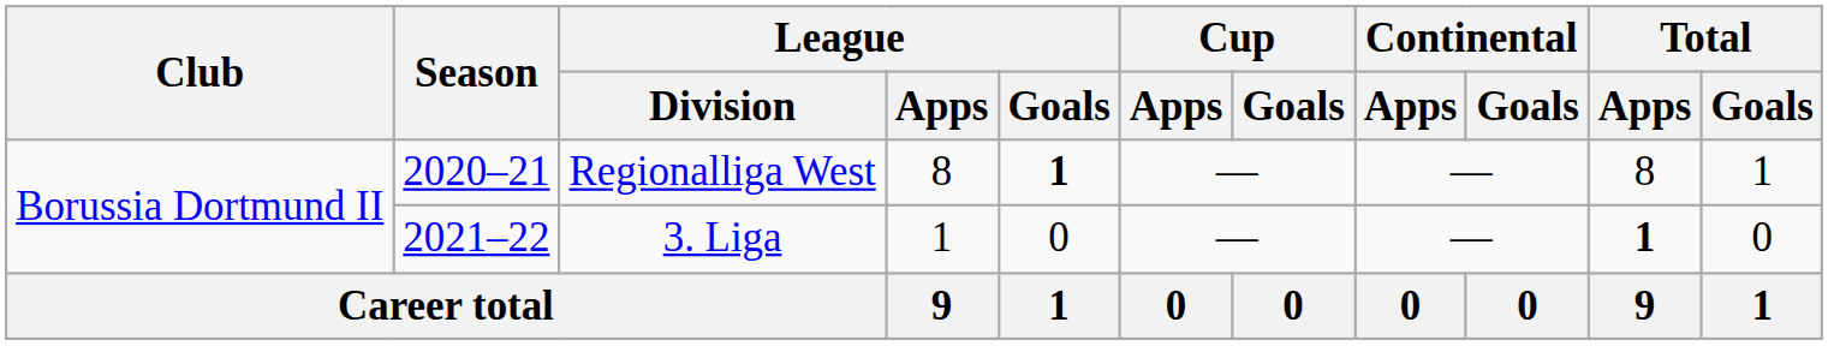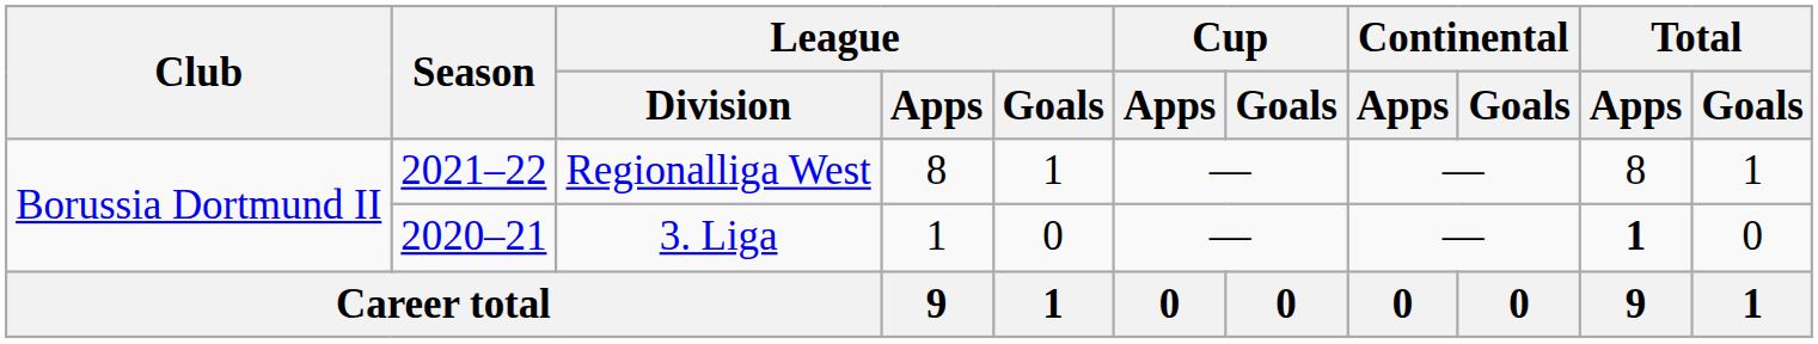 <table class="wikitable" Style="text-align: center">
 <tr>
 <th rowspan="2">Club</th>
 <th rowspan="2">Season</th>
 <th colspan="3">League</th>
 <th colspan="2">Cup</th>
 <th colspan="2">Continental</th>
 <th colspan="2">Total</th>
 </tr>
 <tr>
 <th>Division</th>
 <th>Apps</th>
 <th>Goals</th>
 <th>Apps</th>
 <th>Goals</th>
 <th>Apps</th>
 <th>Goals</th>
 <th>Apps</th>
 <th>Goals</th>
 </tr>
 <tr>
 <td rowspan="2"><a href='#'>Borussia Dortmund II</a></td>
-<td><a href='#'>2020–21</a></td>
+<td><a href='#'>2021–22</a></td>
 <td rowspan="1"><a href='#'>Regionalliga West</a></td>
 <td>8</td>
-<td><strong>1</strong></td>
+<td>1</td>
 <td colspan="2">—</td>
 <td colspan="2">—</td>
 <td>8</td>
 <td>1</td>
 </tr>
 <tr>
-<td><a href='#'>2021–22</a></td>
+<td><a href='#'>2020–21</a></td>
 <td rowspan="1"><a href='#'>3. Liga</a></td>
 <td>1</td>
 <td>0</td>
 <td colspan="2">—</td>
 <td colspan="2">—</td>
 <td><strong>1</strong></td>
 <td>0</td>
 </tr>
 <tr>
 <th colspan="3">Career total</th>
 <th>9</th>
 <th>1</th>
 <th>0</th>
 <th>0</th>
 <th>0</th>
 <th>0</th>
 <th>9</th>
 <th>1</th>
 </tr>
 </table>
